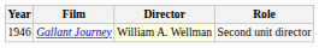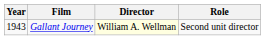 <table class="wikitable">
 <tr>
 <th>Year</th>
 <th>Film</th>
 <th>Director</th>
 <th>Role</th>
 </tr>
 <tr>
-<td>1946</td>
+<td>1943</td>
 <td><em><a href='#'>Gallant Journey</a></em></td>
 <td style="background: lightyellow;">William A. Wellman</td>
 <td>Second unit director</td>
 </tr>
 </table>
